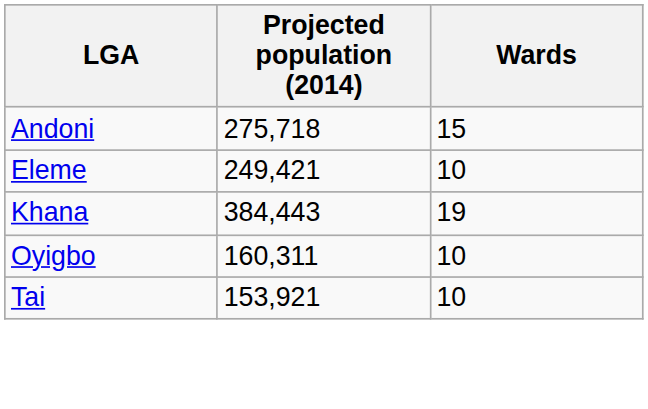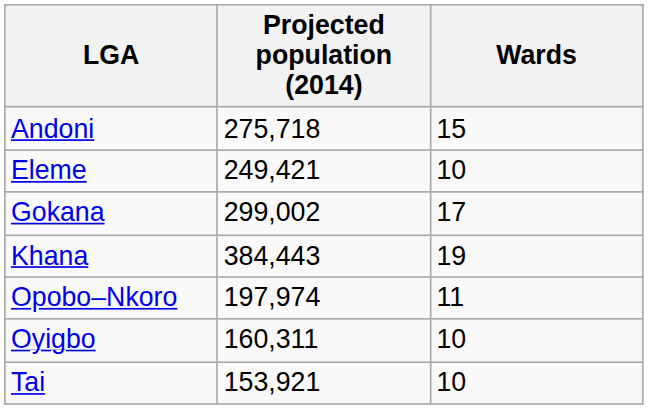 <table class="wikitable">
 <tr>
 <th width="120px">LGA</th>
 <th width="120px">Projected<br>population (2014)</th>
 <th width="120px">Wards</th>
 </tr>
 <tr>
 <td><a href='#'>Andoni</a></td>
 <td>275,718</td>
 <td>15</td>
 </tr>
 <tr>
 <td><a href='#'>Eleme</a></td>
 <td>249,421</td>
 <td>10</td>
 </tr>
 <tr>
+<td><a href='#'>Gokana</a></td>
+<td>299,002</td>
+<td>17</td>
+</tr>
+<tr>
 <td><a href='#'>Khana</a></td>
 <td>384,443</td>
 <td>19</td>
+</tr>
+<tr>
+<td><a href='#'>Opobo–Nkoro</a></td>
+<td>197,974</td>
+<td>11</td>
 </tr>
 <tr>
 <td><a href='#'>Oyigbo</a></td>
 <td>160,311</td>
 <td>10</td>
 </tr>
 <tr>
 <td><a href='#'>Tai</a></td>
 <td>153,921</td>
 <td>10</td>
 </tr>
 </table>
